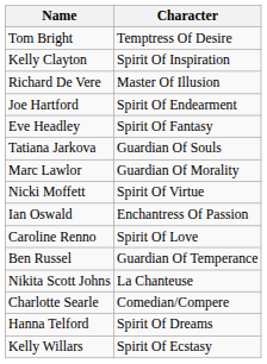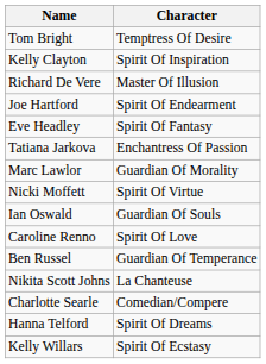 <table class="wikitable">
 <tr>
 <th>Name</th>
 <th>Character</th>
 </tr>
 <tr>
 <td>Tom Bright</td>
 <td>Temptress Of Desire</td>
 </tr>
 <tr>
 <td>Kelly Clayton</td>
 <td>Spirit Of Inspiration</td>
 </tr>
 <tr>
 <td>Richard De Vere</td>
 <td>Master Of Illusion</td>
 </tr>
 <tr>
 <td>Joe Hartford</td>
 <td>Spirit Of Endearment</td>
 </tr>
 <tr>
 <td>Eve Headley</td>
 <td>Spirit Of Fantasy</td>
 </tr>
 <tr>
 <td>Tatiana Jarkova</td>
-<td>Guardian Of Souls</td>
+<td>Enchantress Of Passion</td>
 </tr>
 <tr>
 <td>Marc Lawlor</td>
 <td>Guardian Of Morality</td>
 </tr>
 <tr>
 <td>Nicki Moffett</td>
 <td>Spirit Of Virtue</td>
 </tr>
 <tr>
 <td>Ian Oswald</td>
-<td>Enchantress Of Passion</td>
+<td>Guardian Of Souls</td>
 </tr>
 <tr>
 <td>Caroline Renno</td>
 <td>Spirit Of Love</td>
 </tr>
 <tr>
 <td>Ben Russel</td>
 <td>Guardian Of Temperance</td>
 </tr>
 <tr>
 <td>Nikita Scott Johns</td>
 <td>La Chanteuse</td>
 </tr>
 <tr>
 <td>Charlotte Searle</td>
 <td>Comedian/Compere</td>
 </tr>
 <tr>
 <td>Hanna Telford</td>
 <td>Spirit Of Dreams</td>
 </tr>
 <tr>
 <td>Kelly Willars</td>
 <td>Spirit Of Ecstasy</td>
 </tr>
 </table>
